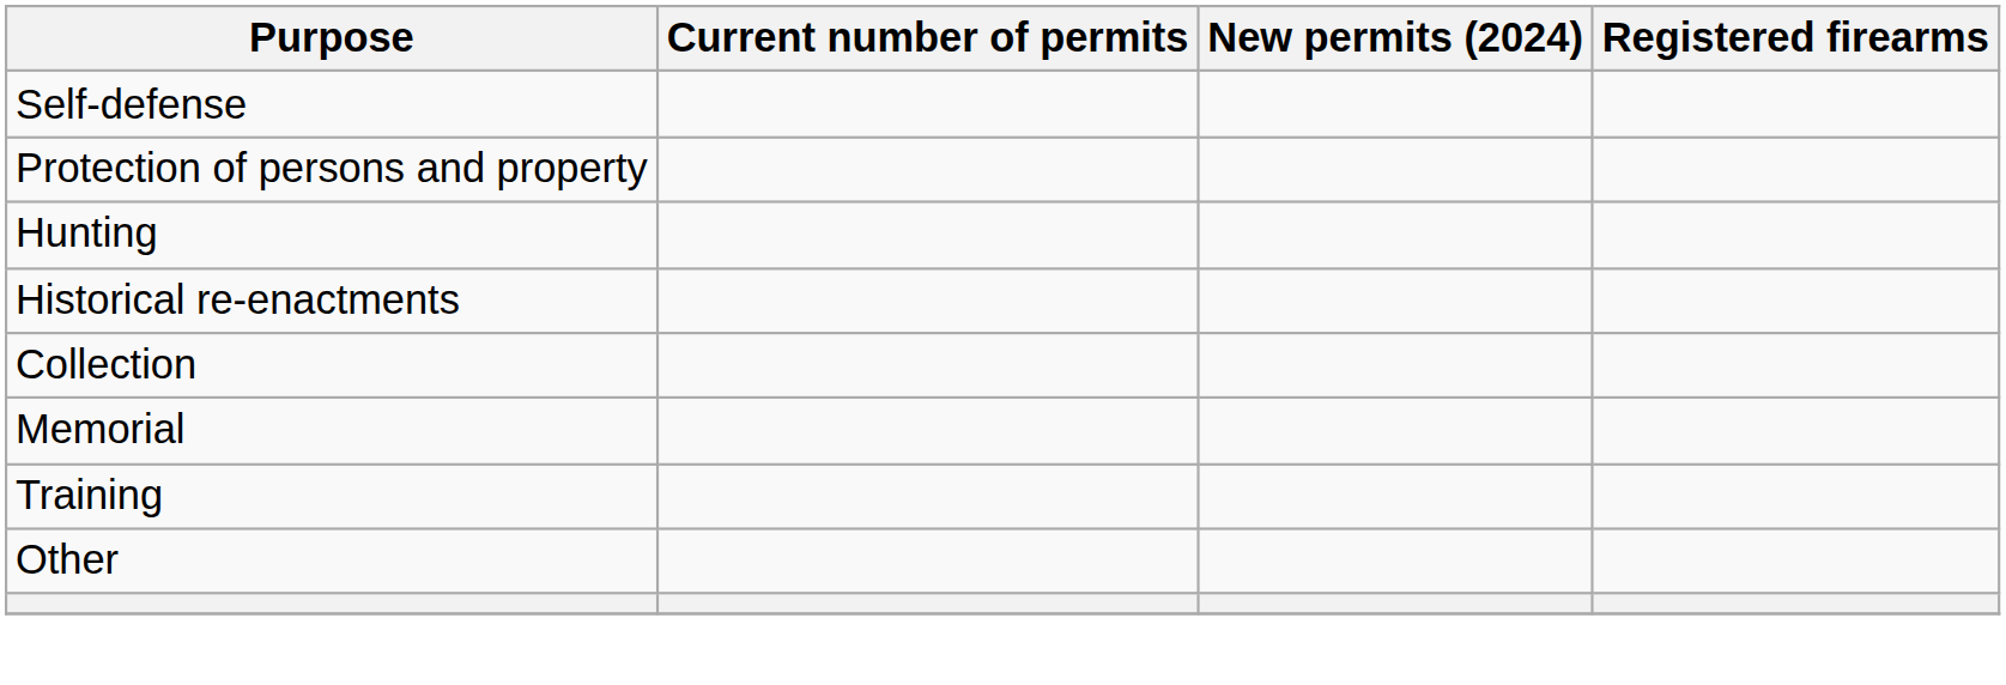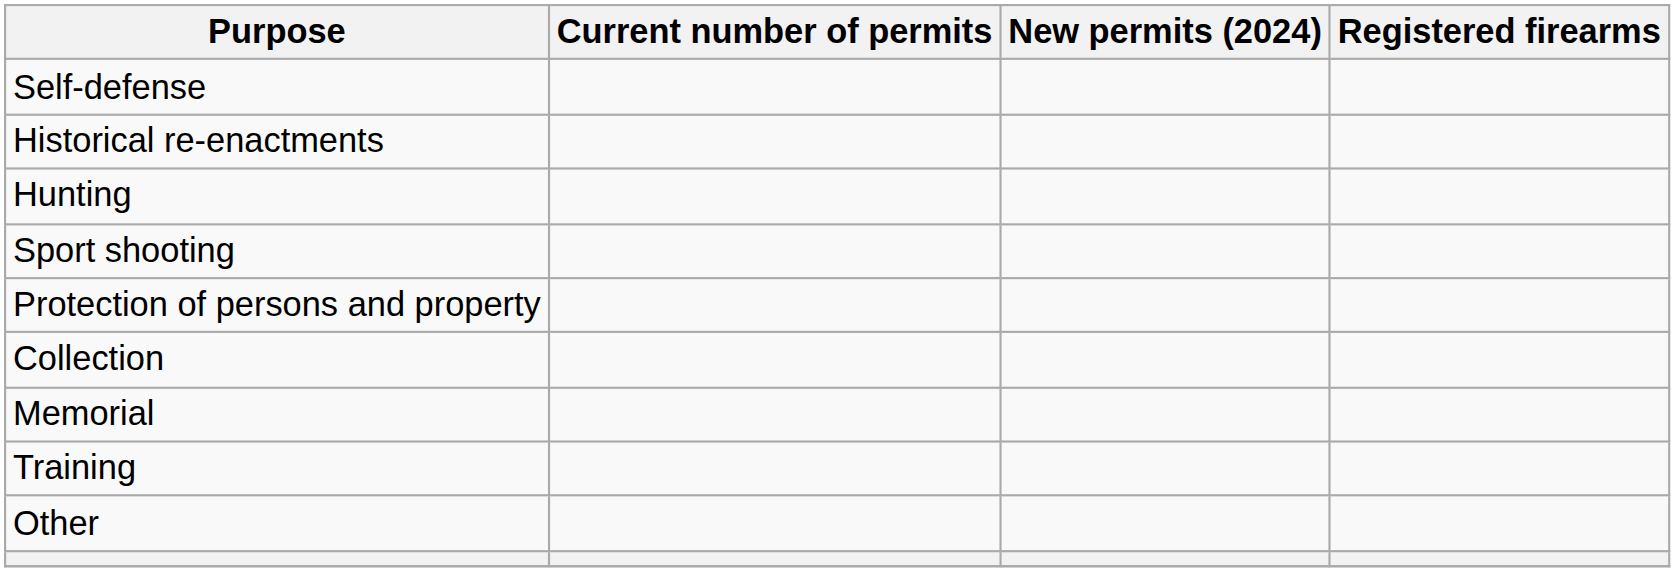 <table class="wikitable sortable" id="permits-and-guns-numbers">
 <tr>
 <th class="unsortable">Purpose</th>
 <th>Current number of permits</th>
 <th>New permits (2024)</th>
 <th>Registered firearms</th>
 </tr>
 <tr>
 <td>Self-defense</td>
 <td></td>
 <td></td>
 <td></td>
 </tr>
 <tr>
-<td>Protection of persons and property</td>
+<td>Historical re-enactments</td>
 <td></td>
 <td></td>
 <td></td>
 </tr>
 <tr>
 <td>Hunting</td>
 <td></td>
 <td></td>
 <td></td>
 </tr>
 <tr>
-<td>Historical re-enactments</td>
+<td>Sport shooting</td>
+<td></td>
+<td></td>
+<td></td>
+</tr>
+<tr>
+<td>Protection of persons and property</td>
 <td></td>
 <td></td>
 <td></td>
 </tr>
 <tr>
 <td>Collection</td>
 <td></td>
 <td></td>
 <td></td>
 </tr>
 <tr>
 <td>Memorial</td>
 <td></td>
 <td></td>
 <td></td>
 </tr>
 <tr>
 <td>Training</td>
 <td></td>
 <td></td>
 <td></td>
 </tr>
 <tr>
 <td>Other</td>
 <td></td>
 <td></td>
 <td></td>
 </tr>
 <tr>
 <th></th>
 <th></th>
 <th></th>
 <th></th>
 </tr>
 <tr>
 </tr>
 </table>
